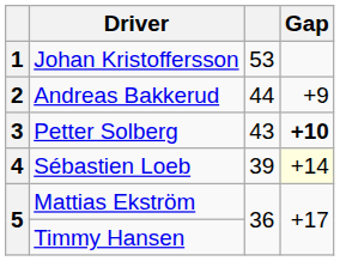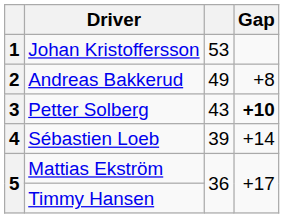 <table class="wikitable" style="font-size: 95%;">
 <tr>
 <th></th>
 <th>Driver</th>
 <th></th>
 <th>Gap</th>
 </tr>
 <tr>
 <th>1</th>
 <td> <a href='#'>Johan Kristoffersson</a></td>
 <td align="right">53</td>
 <td align="right"></td>
 </tr>
 <tr>
 <th>2</th>
 <td> <a href='#'>Andreas Bakkerud</a></td>
-<td align="right">44</td>
-<td align="right">+9</td>
+<td align="right">49</td>
+<td align="right">+8</td>
 </tr>
 <tr>
 <th>3</th>
 <td> <a href='#'>Petter Solberg</a></td>
 <td align="right">43</td>
 <td align="right"><strong>+10</strong></td>
 </tr>
 <tr>
 <th>4</th>
 <td> <a href='#'>Sébastien Loeb</a></td>
 <td align="right">39</td>
-<td align="right" style="background: lightyellow;">+14</td>
+<td align="right">+14</td>
 </tr>
 <tr>
 <th rowspan=2>5</th>
 <td> <a href='#'>Mattias Ekström</a></td>
 <td rowspan=2 align="right">36</td>
 <td rowspan=2 align="right">+17</td>
 </tr>
 <tr>
 <td> <a href='#'>Timmy Hansen</a></td>
 </tr>
 </table>
